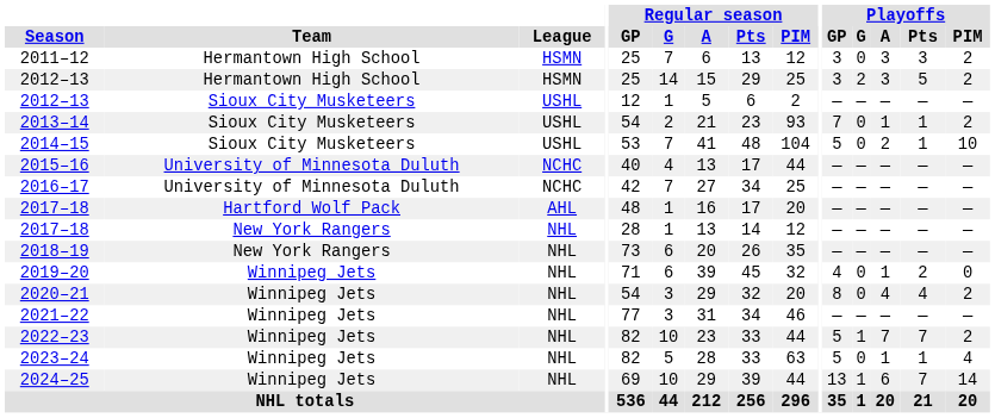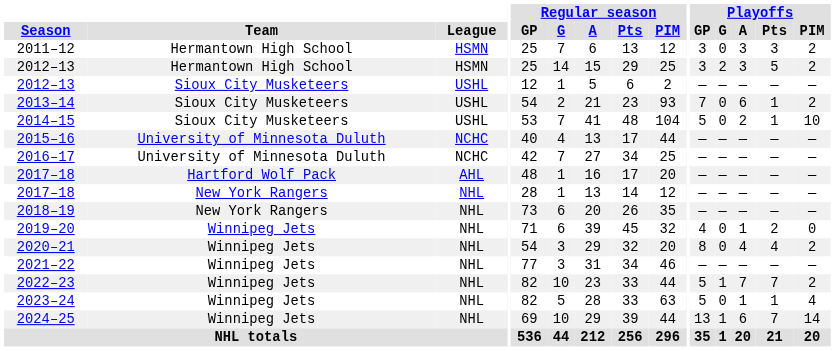 <table border="0" cellpadding="1" cellspacing="0" style="text-align:center; width:60em">
 <tr bgcolor="#e0e0e0">
 <th colspan="3" bgcolor="#ffffff"></th>
 <th rowspan="99" bgcolor="#ffffff"></th>
 <th colspan="5"><a href='#'>Regular season</a></th>
 <th rowspan="99" bgcolor="#ffffff"></th>
 <th colspan="5"><a href='#'>Playoffs</a></th>
 </tr>
 <tr bgcolor="#e0e0e0">
 <th><a href='#'>Season</a></th>
 <th>Team</th>
 <th>League</th>
 <th>GP</th>
 <th><a href='#'>G</a></th>
 <th><a href='#'>A</a></th>
 <th><a href='#'>Pts</a></th>
 <th><a href='#'>PIM</a></th>
 <th>GP</th>
 <th>G</th>
 <th>A</th>
 <th>Pts</th>
 <th>PIM</th>
 </tr>
 <tr>
 <td>2011–12</td>
 <td>Hermantown High School</td>
 <td><a href='#'>HSMN</a></td>
 <td>25</td>
 <td>7</td>
 <td>6</td>
 <td>13</td>
 <td>12</td>
 <td>3</td>
 <td>0</td>
 <td>3</td>
 <td>3</td>
 <td>2</td>
 </tr>
 <tr bgcolor="#f0f0f0">
 <td>2012–13</td>
 <td>Hermantown High School</td>
 <td>HSMN</td>
 <td>25</td>
 <td>14</td>
 <td>15</td>
 <td>29</td>
 <td>25</td>
 <td>3</td>
 <td>2</td>
 <td>3</td>
 <td>5</td>
 <td>2</td>
 </tr>
 <tr>
 <td><a href='#'>2012–13</a></td>
 <td><a href='#'>Sioux City Musketeers</a></td>
 <td><a href='#'>USHL</a></td>
 <td>12</td>
 <td>1</td>
 <td>5</td>
 <td>6</td>
 <td>2</td>
 <td>—</td>
 <td>—</td>
 <td>—</td>
 <td>—</td>
 <td>—</td>
 </tr>
 <tr bgcolor="#f0f0f0">
 <td><a href='#'>2013–14</a></td>
 <td>Sioux City Musketeers</td>
 <td>USHL</td>
 <td>54</td>
 <td>2</td>
 <td>21</td>
 <td>23</td>
 <td>93</td>
 <td>7</td>
 <td>0</td>
-<td>1</td>
+<td>6</td>
 <td>1</td>
 <td>2</td>
 </tr>
 <tr>
 <td><a href='#'>2014–15</a></td>
 <td>Sioux City Musketeers</td>
 <td>USHL</td>
 <td>53</td>
 <td>7</td>
 <td>41</td>
 <td>48</td>
 <td>104</td>
 <td>5</td>
 <td>0</td>
 <td>2</td>
 <td>1</td>
 <td>10</td>
 </tr>
 <tr bgcolor="#f0f0f0">
 <td><a href='#'>2015–16</a></td>
 <td><a href='#'>University of Minnesota Duluth</a></td>
 <td><a href='#'>NCHC</a></td>
 <td>40</td>
 <td>4</td>
 <td>13</td>
 <td>17</td>
 <td>44</td>
 <td>—</td>
 <td>—</td>
 <td>—</td>
 <td>—</td>
 <td>—</td>
 </tr>
 <tr>
 <td><a href='#'>2016–17</a></td>
 <td>University of Minnesota Duluth</td>
 <td>NCHC</td>
 <td>42</td>
 <td>7</td>
 <td>27</td>
 <td>34</td>
 <td>25</td>
 <td>—</td>
 <td>—</td>
 <td>—</td>
 <td>—</td>
 <td>—</td>
 </tr>
 <tr bgcolor="#f0f0f0">
 <td><a href='#'>2017–18</a></td>
 <td><a href='#'>Hartford Wolf Pack</a></td>
 <td><a href='#'>AHL</a></td>
 <td>48</td>
 <td>1</td>
 <td>16</td>
 <td>17</td>
 <td>20</td>
 <td>—</td>
 <td>—</td>
 <td>—</td>
 <td>—</td>
 <td>—</td>
 </tr>
 <tr>
 <td><a href='#'>2017–18</a></td>
 <td><a href='#'>New York Rangers</a></td>
 <td><a href='#'>NHL</a></td>
 <td>28</td>
 <td>1</td>
 <td>13</td>
 <td>14</td>
 <td>12</td>
 <td>—</td>
 <td>—</td>
 <td>—</td>
 <td>—</td>
 <td>—</td>
 </tr>
 <tr bgcolor="#f0f0f0">
 <td><a href='#'>2018–19</a></td>
 <td>New York Rangers</td>
 <td>NHL</td>
 <td>73</td>
 <td>6</td>
 <td>20</td>
 <td>26</td>
 <td>35</td>
 <td>—</td>
 <td>—</td>
 <td>—</td>
 <td>—</td>
 <td>—</td>
 </tr>
 <tr>
 <td><a href='#'>2019–20</a></td>
 <td><a href='#'>Winnipeg Jets</a></td>
 <td>NHL</td>
 <td>71</td>
 <td>6</td>
 <td>39</td>
 <td>45</td>
 <td>32</td>
 <td>4</td>
 <td>0</td>
 <td>1</td>
 <td>2</td>
 <td>0</td>
 </tr>
 <tr bgcolor="#f0f0f0">
 <td><a href='#'>2020–21</a></td>
 <td>Winnipeg Jets</td>
 <td>NHL</td>
 <td>54</td>
 <td>3</td>
 <td>29</td>
 <td>32</td>
 <td>20</td>
 <td>8</td>
 <td>0</td>
 <td>4</td>
 <td>4</td>
 <td>2</td>
 </tr>
 <tr>
 <td><a href='#'>2021–22</a></td>
 <td>Winnipeg Jets</td>
 <td>NHL</td>
 <td>77</td>
 <td>3</td>
 <td>31</td>
 <td>34</td>
 <td>46</td>
 <td>—</td>
 <td>—</td>
 <td>—</td>
 <td>—</td>
 <td>—</td>
 </tr>
 <tr bgcolor="#f0f0f0">
 <td><a href='#'>2022–23</a></td>
 <td>Winnipeg Jets</td>
 <td>NHL</td>
 <td>82</td>
 <td>10</td>
 <td>23</td>
 <td>33</td>
 <td>44</td>
 <td>5</td>
 <td>1</td>
 <td>7</td>
 <td>7</td>
 <td>2</td>
 </tr>
 <tr>
 <td><a href='#'>2023–24</a></td>
 <td>Winnipeg Jets</td>
 <td>NHL</td>
 <td>82</td>
 <td>5</td>
 <td>28</td>
 <td>33</td>
 <td>63</td>
 <td>5</td>
 <td>0</td>
 <td>1</td>
 <td>1</td>
 <td>4</td>
 </tr>
 <tr bgcolor="#f0f0f0">
 <td><a href='#'>2024–25</a></td>
 <td>Winnipeg Jets</td>
 <td>NHL</td>
 <td>69</td>
 <td>10</td>
 <td>29</td>
 <td>39</td>
 <td>44</td>
 <td>13</td>
 <td>1</td>
 <td>6</td>
 <td>7</td>
 <td>14</td>
 </tr>
 <tr bgcolor="#e0e0e0">
 <th colspan="3">NHL totals</th>
 <th>536</th>
 <th>44</th>
 <th>212</th>
 <th>256</th>
 <th>296</th>
 <th>35</th>
 <th>1</th>
 <th>20</th>
 <th>21</th>
 <th>20</th>
 </tr>
 </table>
